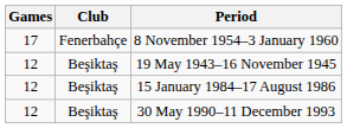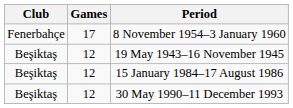 <table class="wikitable" style="text-align:center">
 <tr>
+<th>Club</th>
 <th>Games</th>
-<th>Club</th>
 <th>Period</th>
 </tr>
 <tr>
+<td>Fenerbahçe</td>
 <td>17</td>
-<td>Fenerbahçe</td>
 <td>8 November 1954–3 January 1960</td>
 </tr>
 <tr>
+<td>Beşiktaş</td>
 <td>12</td>
-<td>Beşiktaş</td>
 <td>19 May 1943–16 November 1945</td>
 </tr>
 <tr>
+<td>Beşiktaş</td>
 <td>12</td>
-<td>Beşiktaş</td>
 <td>15 January 1984–17 August 1986</td>
 </tr>
 <tr>
+<td>Beşiktaş</td>
 <td>12</td>
-<td>Beşiktaş</td>
 <td>30 May 1990–11 December 1993</td>
 </tr>
 </table>
